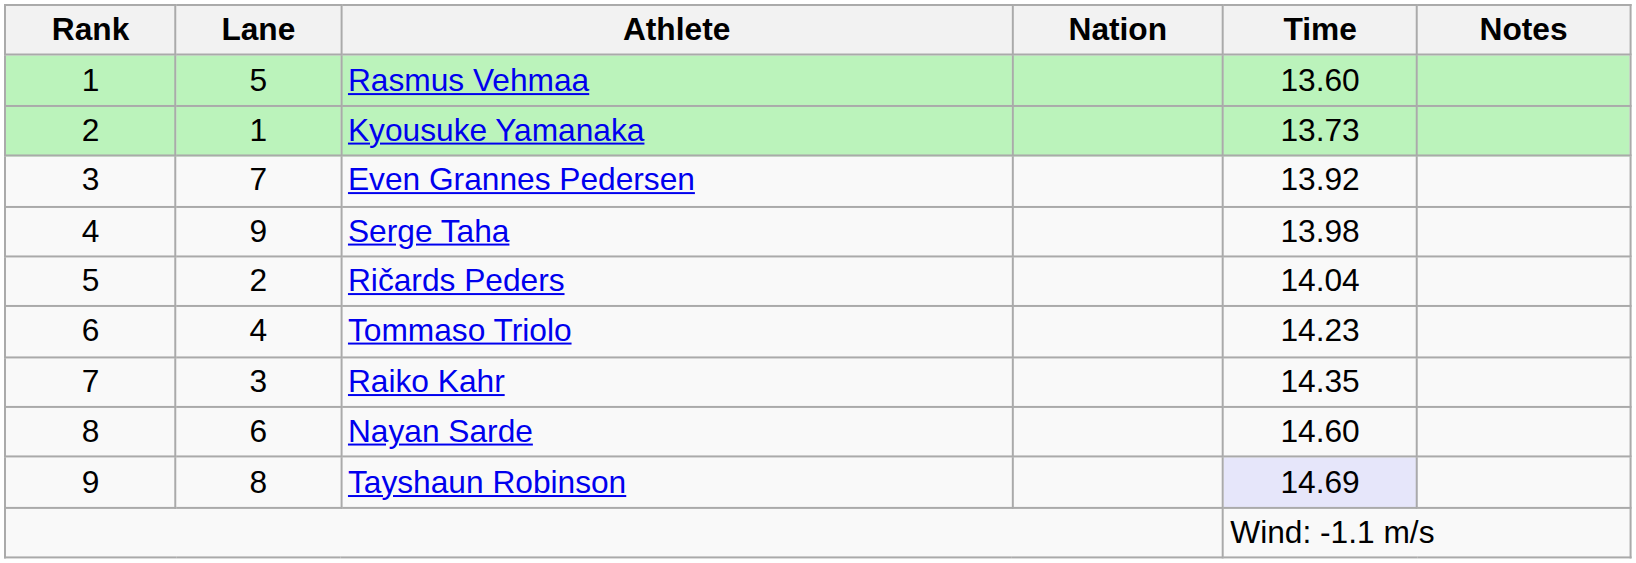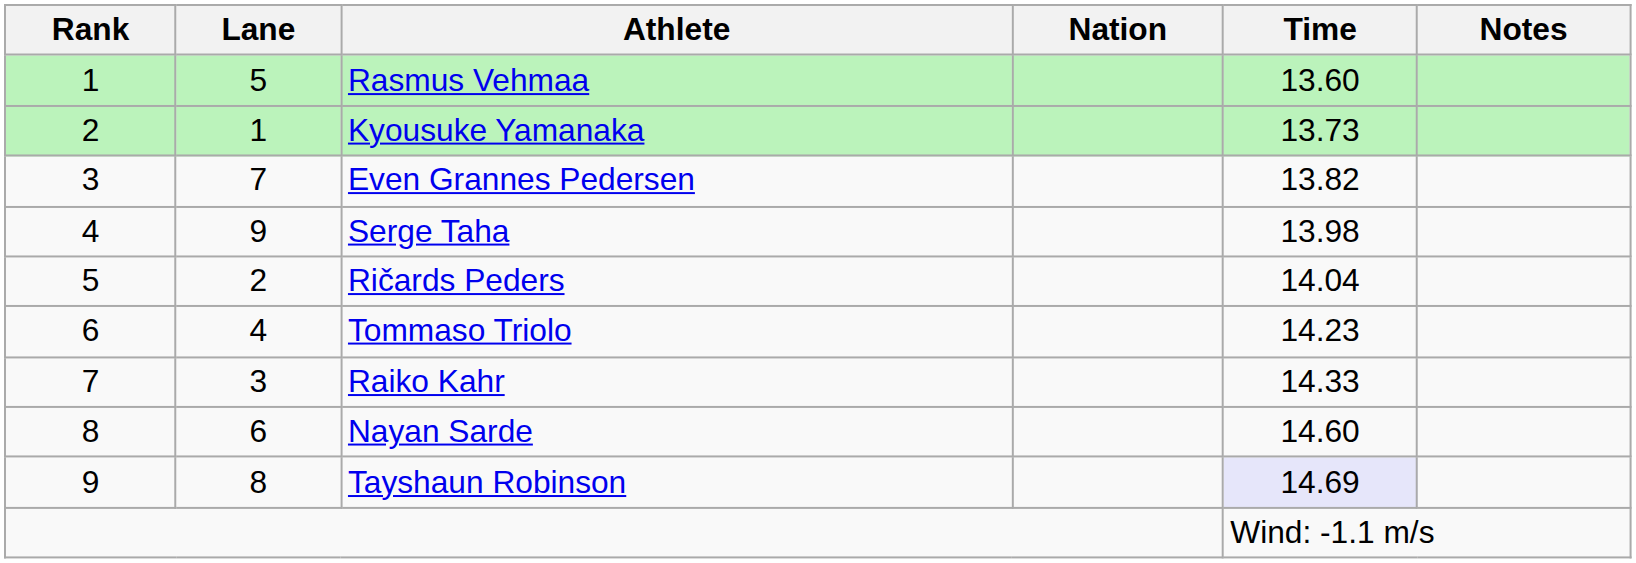 <table class="wikitable sortable" style="text-align:center;width: 65%;">
 <tr>
 <th scope="col">Rank</th>
 <th scope="col">Lane</th>
 <th scope="col">Athlete</th>
 <th scope="col">Nation</th>
 <th scope="col">Time</th>
 <th scope="col">Notes</th>
 </tr>
 <tr bgcolor=bbf3bb>
 <td>1</td>
 <td>5</td>
 <td align=left><a href='#'>Rasmus Vehmaa</a></td>
 <td align=left></td>
 <td>13.60</td>
 <td></td>
 </tr>
 <tr bgcolor=bbf3bb>
 <td>2</td>
 <td>1</td>
 <td align=left><a href='#'>Kyousuke Yamanaka</a></td>
 <td align=left></td>
 <td>13.73</td>
 <td></td>
 </tr>
 <tr>
 <td>3</td>
 <td>7</td>
 <td align=left><a href='#'>Even Grannes Pedersen</a></td>
 <td align=left></td>
-<td>13.92</td>
+<td>13.82</td>
 <td></td>
 </tr>
 <tr>
 <td>4</td>
 <td>9</td>
 <td align=left><a href='#'>Serge Taha</a></td>
 <td align=left></td>
 <td>13.98</td>
 <td></td>
 </tr>
 <tr>
 <td>5</td>
 <td>2</td>
 <td align=left><a href='#'>Ričards Peders</a></td>
 <td align=left></td>
 <td>14.04</td>
 <td></td>
 </tr>
 <tr>
 <td>6</td>
 <td>4</td>
 <td align=left><a href='#'>Tommaso Triolo</a></td>
 <td align=left></td>
 <td>14.23</td>
 <td></td>
 </tr>
 <tr>
 <td>7</td>
 <td>3</td>
 <td align=left><a href='#'>Raiko Kahr</a></td>
 <td align=left></td>
-<td>14.35</td>
+<td>14.33</td>
 <td></td>
 </tr>
 <tr>
 <td>8</td>
 <td>6</td>
 <td align=left><a href='#'>Nayan Sarde</a></td>
 <td align=left></td>
 <td>14.60</td>
 <td></td>
 </tr>
 <tr>
 <td>9</td>
 <td>8</td>
 <td align=left><a href='#'>Tayshaun Robinson</a></td>
 <td align=left></td>
 <td style="background: lavender;">14.69</td>
 <td></td>
 </tr>
 <tr class="sortbottom">
 <td colspan="4"></td>
 <td colspan="2" style="text-align:left;">Wind: -1.1 m/s</td>
 </tr>
 </table>
